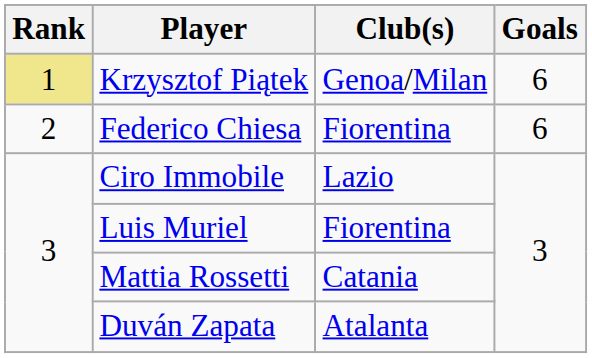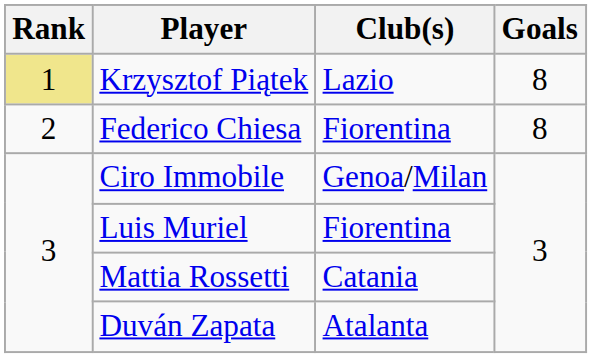 <table class="wikitable sortable" style="text-align:center">
 <tr>
 <th>Rank</th>
 <th>Player</th>
 <th>Club(s)</th>
 <th>Goals</th>
 </tr>
 <tr>
 <td style="background: khaki;">1</td>
 <td align=left> <a href='#'>Krzysztof Piątek</a></td>
-<td align=left><a href='#'>Genoa</a>/<a href='#'>Milan</a></td>
-<td>6</td>
+<td align=left><a href='#'>Lazio</a></td>
+<td>8</td>
 </tr>
 <tr>
 <td>2</td>
 <td align=left> <a href='#'>Federico Chiesa</a></td>
 <td align=left><a href='#'>Fiorentina</a></td>
-<td>6</td>
+<td>8</td>
 </tr>
 <tr>
 <td rowspan="4">3</td>
 <td align=left> <a href='#'>Ciro Immobile</a></td>
-<td align=left><a href='#'>Lazio</a></td>
+<td align=left><a href='#'>Genoa</a>/<a href='#'>Milan</a></td>
 <td rowspan="4">3</td>
 </tr>
 <tr>
 <td align=left> <a href='#'>Luis Muriel</a></td>
 <td align=left><a href='#'>Fiorentina</a></td>
 </tr>
 <tr>
 <td align=left> <a href='#'>Mattia Rossetti</a></td>
 <td align=left><a href='#'>Catania</a></td>
 </tr>
 <tr>
 <td align=left> <a href='#'>Duván Zapata</a></td>
 <td align=left><a href='#'>Atalanta</a></td>
 </tr>
 </table>
